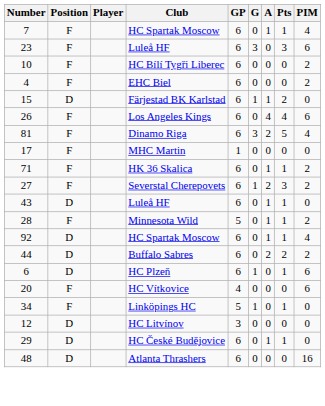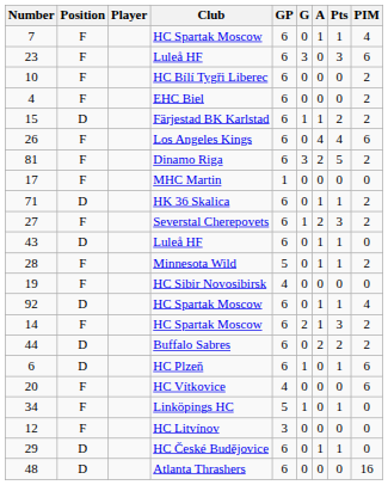 <table class="wikitable sortable" style="text-align: center;">
 <tr>
 <th>Number</th>
 <th>Position</th>
 <th>Player</th>
 <th>Club</th>
 <th>GP</th>
 <th>G</th>
 <th>A</th>
 <th>Pts</th>
 <th>PIM</th>
 </tr>
 <tr>
 <td>7</td>
 <td>F</td>
 <td align=left></td>
 <td align=left><a href='#'>HC Spartak Moscow</a></td>
 <td>6</td>
 <td>0</td>
 <td>1</td>
 <td>1</td>
 <td>4</td>
 </tr>
 <tr>
 <td>23</td>
 <td>F</td>
 <td align=left></td>
 <td align=left><a href='#'>Luleå HF</a></td>
 <td>6</td>
 <td>3</td>
 <td>0</td>
 <td>3</td>
 <td>6</td>
 </tr>
 <tr>
 <td>10</td>
 <td>F</td>
 <td align=left></td>
 <td align=left><a href='#'>HC Bílí Tygři Liberec</a></td>
 <td>6</td>
 <td>0</td>
 <td>0</td>
 <td>0</td>
 <td>2</td>
 </tr>
 <tr>
 <td>4</td>
 <td>F</td>
 <td align=left></td>
 <td align=left><a href='#'>EHC Biel</a></td>
 <td>6</td>
 <td>0</td>
 <td>0</td>
 <td>0</td>
 <td>2</td>
 </tr>
 <tr>
 <td>15</td>
 <td>D</td>
 <td align=left></td>
 <td align=left><a href='#'>Färjestad BK Karlstad</a></td>
 <td>6</td>
 <td>1</td>
 <td>1</td>
 <td>2</td>
-<td>0</td>
+<td>2</td>
 </tr>
 <tr>
 <td>26</td>
 <td>F</td>
 <td align=left></td>
 <td align=left><a href='#'>Los Angeles Kings</a></td>
 <td>6</td>
 <td>0</td>
 <td>4</td>
 <td>4</td>
 <td>6</td>
 </tr>
 <tr>
 <td>81</td>
 <td>F</td>
 <td align=left></td>
 <td align=left><a href='#'>Dinamo Riga</a></td>
 <td>6</td>
 <td>3</td>
 <td>2</td>
 <td>5</td>
-<td>4</td>
+<td>2</td>
 </tr>
 <tr>
 <td>17</td>
 <td>F</td>
 <td align=left></td>
 <td align=left><a href='#'>MHC Martin</a></td>
 <td>1</td>
 <td>0</td>
 <td>0</td>
 <td>0</td>
 <td>0</td>
 </tr>
 <tr>
 <td>71</td>
-<td>F</td>
+<td>D</td>
 <td align=left></td>
 <td align=left><a href='#'>HK 36 Skalica</a></td>
 <td>6</td>
 <td>0</td>
 <td>1</td>
 <td>1</td>
 <td>2</td>
 </tr>
 <tr>
 <td>27</td>
 <td>F</td>
 <td align=left></td>
 <td align=left><a href='#'>Severstal Cherepovets</a></td>
 <td>6</td>
 <td>1</td>
 <td>2</td>
 <td>3</td>
 <td>2</td>
 </tr>
 <tr>
 <td>43</td>
 <td>D</td>
 <td align=left></td>
 <td align=left><a href='#'>Luleå HF</a></td>
 <td>6</td>
 <td>0</td>
 <td>1</td>
 <td>1</td>
 <td>0</td>
 </tr>
 <tr>
 <td>28</td>
 <td>F</td>
 <td align=left></td>
 <td align=left><a href='#'>Minnesota Wild</a></td>
 <td>5</td>
 <td>0</td>
 <td>1</td>
 <td>1</td>
 <td>2</td>
 </tr>
 <tr>
+<td>19</td>
+<td>F</td>
+<td align=left></td>
+<td align=left><a href='#'>HC Sibir Novosibirsk</a></td>
+<td>4</td>
+<td>0</td>
+<td>0</td>
+<td>0</td>
+<td>0</td>
+</tr>
+<tr>
 <td>92</td>
 <td>D</td>
 <td align=left></td>
 <td align=left><a href='#'>HC Spartak Moscow</a></td>
 <td>6</td>
 <td>0</td>
 <td>1</td>
 <td>1</td>
 <td>4</td>
+</tr>
+<tr>
+<td>14</td>
+<td>F</td>
+<td align=left></td>
+<td align=left><a href='#'>HC Spartak Moscow</a></td>
+<td>6</td>
+<td>2</td>
+<td>1</td>
+<td>3</td>
+<td>2</td>
 </tr>
 <tr>
 <td>44</td>
 <td>D</td>
 <td align=left></td>
 <td align=left><a href='#'>Buffalo Sabres</a></td>
 <td>6</td>
 <td>0</td>
 <td>2</td>
 <td>2</td>
 <td>2</td>
 </tr>
 <tr>
 <td>6</td>
 <td>D</td>
 <td align=left></td>
 <td align=left><a href='#'>HC Plzeň</a></td>
 <td>6</td>
 <td>1</td>
 <td>0</td>
 <td>1</td>
 <td>6</td>
 </tr>
 <tr>
 <td>20</td>
 <td>F</td>
 <td align=left></td>
 <td align=left><a href='#'>HC Vítkovice</a></td>
 <td>4</td>
 <td>0</td>
 <td>0</td>
 <td>0</td>
 <td>6</td>
 </tr>
 <tr>
 <td>34</td>
 <td>F</td>
 <td align=left></td>
 <td align=left><a href='#'>Linköpings HC</a></td>
 <td>5</td>
 <td>1</td>
 <td>0</td>
 <td>1</td>
 <td>0</td>
 </tr>
 <tr>
 <td>12</td>
-<td>D</td>
+<td>F</td>
 <td align=left></td>
 <td align=left><a href='#'>HC Litvínov</a></td>
 <td>3</td>
 <td>0</td>
 <td>0</td>
 <td>0</td>
 <td>0</td>
 </tr>
 <tr>
 <td>29</td>
 <td>D</td>
 <td align=left></td>
 <td align=left><a href='#'>HC České Budějovice</a></td>
 <td>6</td>
 <td>0</td>
 <td>1</td>
 <td>1</td>
 <td>0</td>
 </tr>
 <tr>
 <td>48</td>
 <td>D</td>
 <td align=left></td>
 <td align=left><a href='#'>Atlanta Thrashers</a></td>
 <td>6</td>
 <td>0</td>
 <td>0</td>
 <td>0</td>
 <td>16</td>
 </tr>
 </table>
